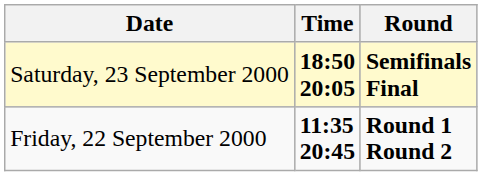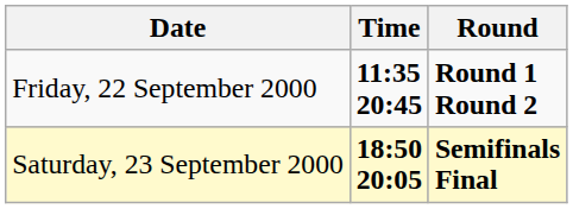 <table class="wikitable">
 <tr>
 <th>Date</th>
 <th>Time</th>
 <th>Round</th>
 </tr>
+<tr>
+<td>Friday, 22 September 2000</td>
+<td><strong>11:35</strong><br><strong>20:45</strong></td>
+<td><strong>Round 1</strong><br><strong>Round 2</strong></td>
+</tr>
 <tr style=background:lemonchiffon>
 <td>Saturday, 23 September 2000</td>
 <td><strong>18:50</strong><br><strong>20:05</strong></td>
 <td><strong>Semifinals</strong><br><strong>Final</strong></td>
 </tr>
-<tr>
-<td>Friday, 22 September 2000</td>
-<td><strong>11:35</strong><br><strong>20:45</strong></td>
-<td><strong>Round 1</strong><br><strong>Round 2</strong></td>
-</tr>
 </table>
